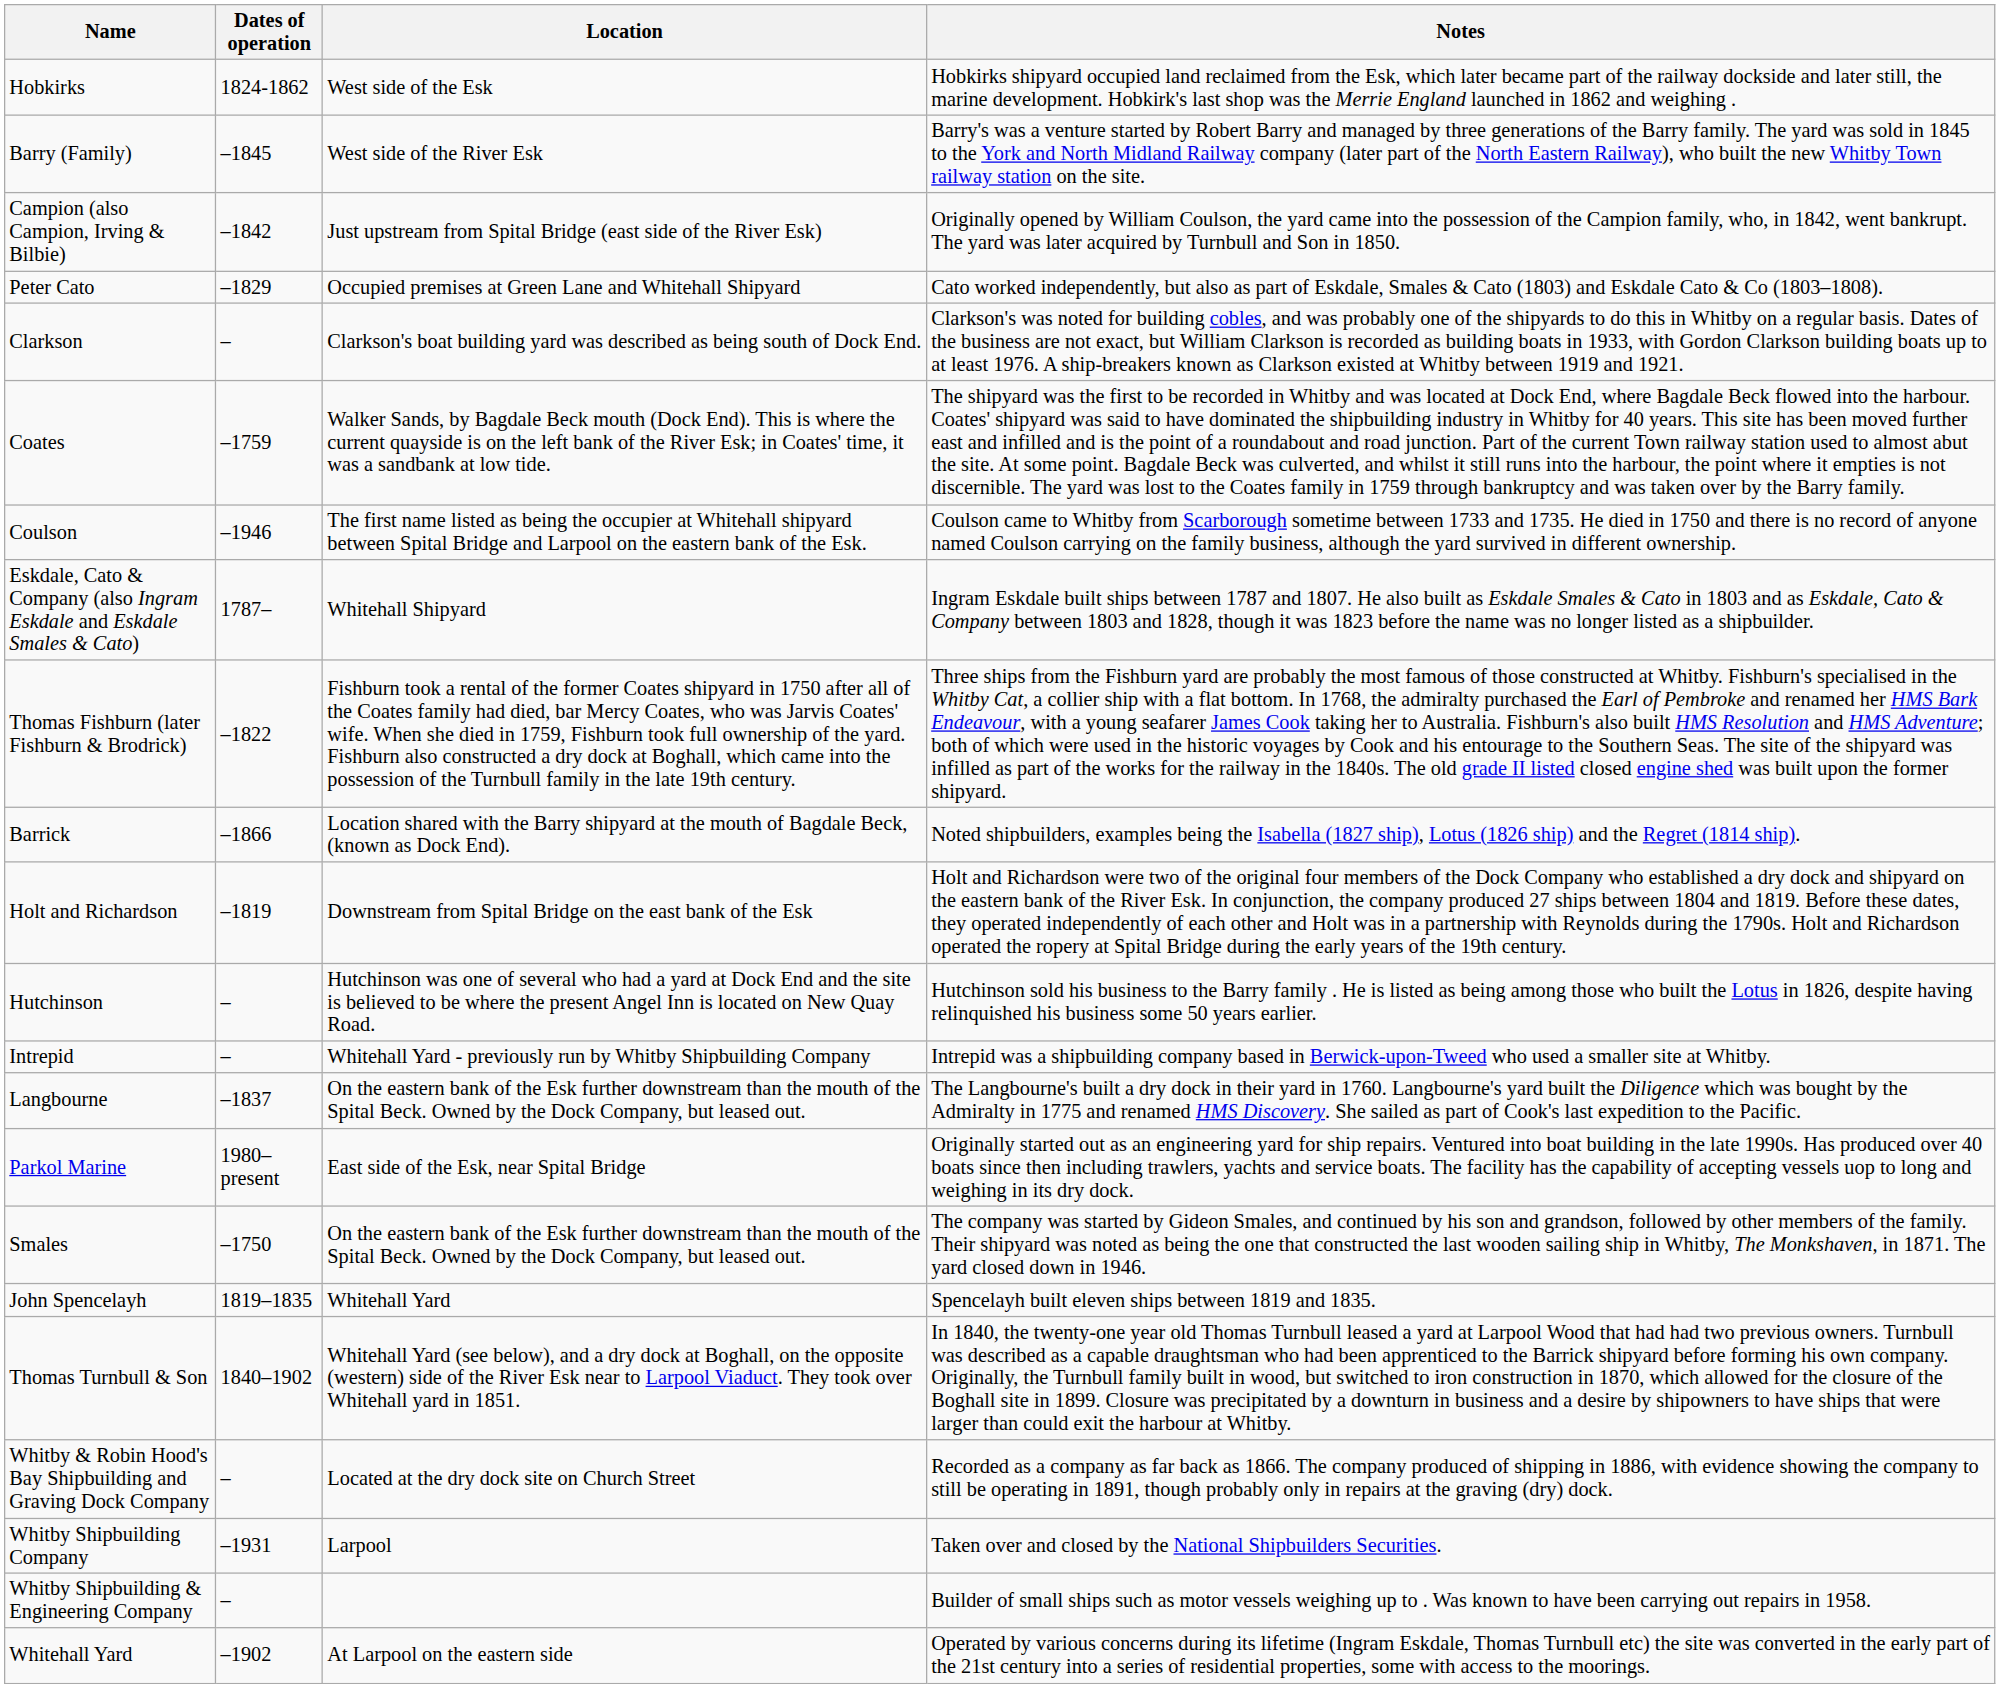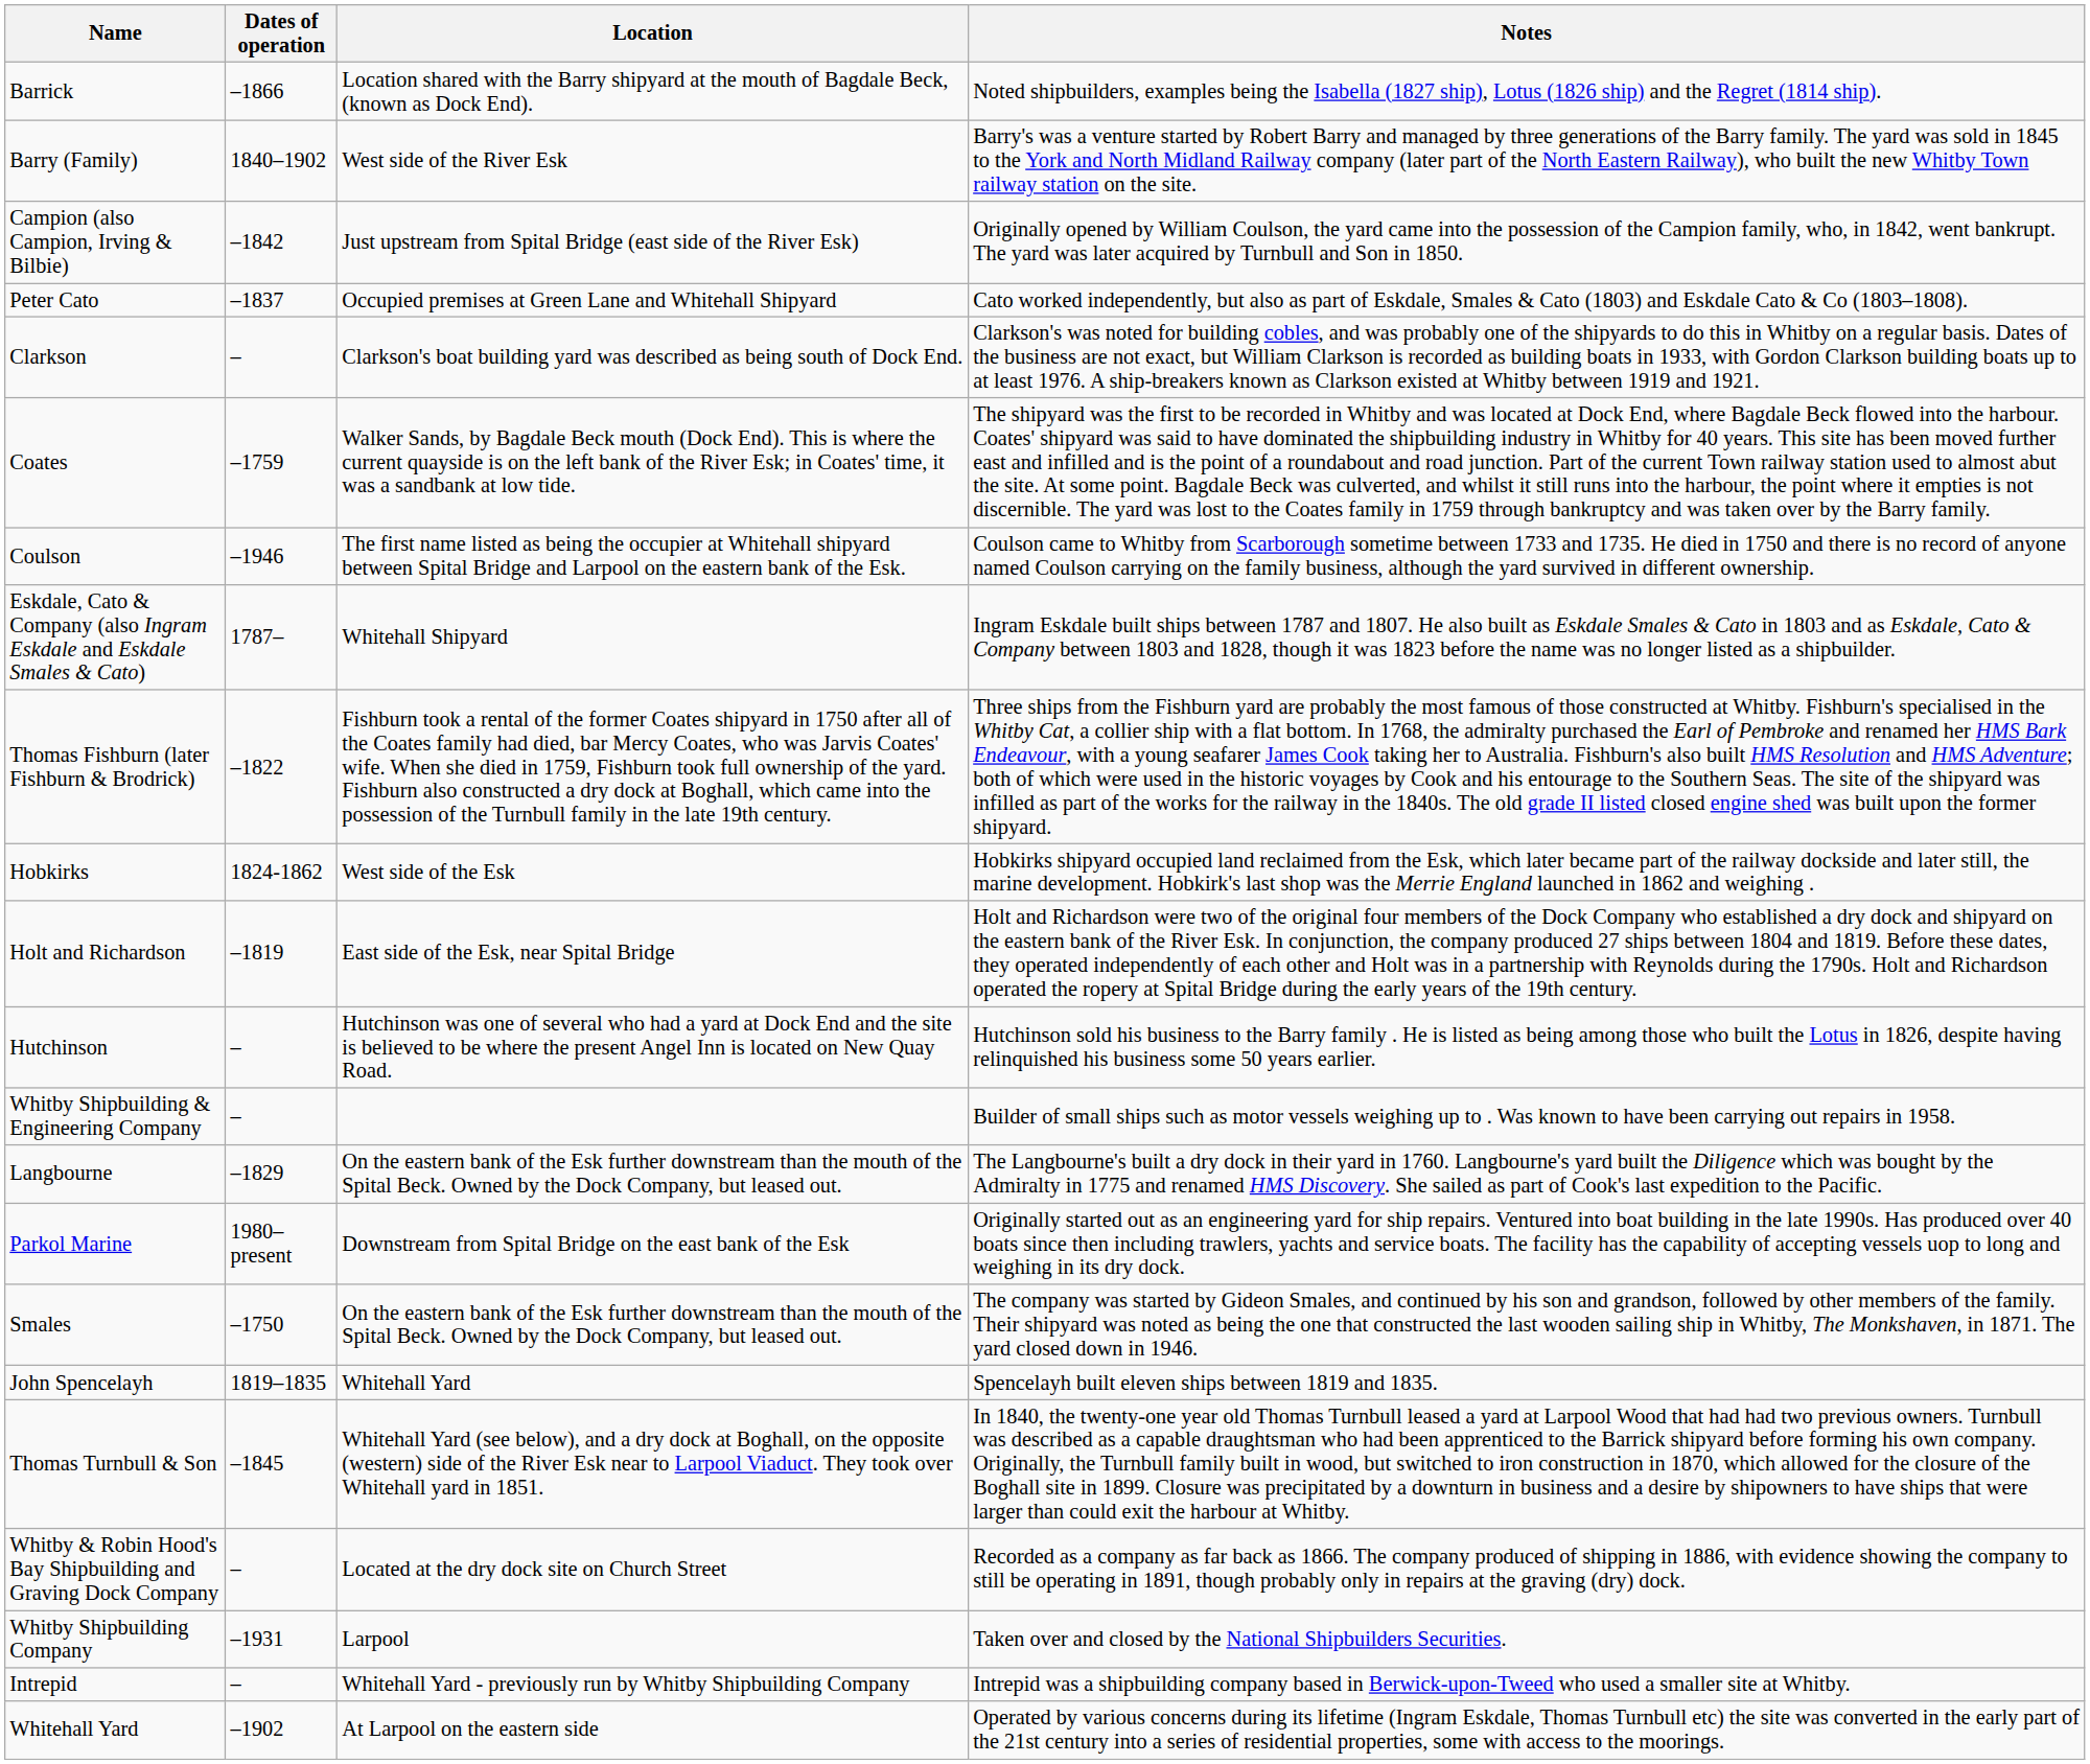 <table class="wikitable">
 <tr>
 <th>Name</th>
 <th>Dates of operation</th>
 <th>Location</th>
 <th>Notes</th>
 </tr>
 <tr>
-<td>Hobkirks</td>
-<td>1824-1862</td>
-<td>West side of the Esk</td>
-<td>Hobkirks shipyard occupied land reclaimed from the Esk, which later became part of the railway dockside and later still, the marine development. Hobkirk's last shop was the <em>Merrie England</em> launched in 1862 and weighing .</td>
+<td>Barrick</td>
+<td>–1866</td>
+<td>Location shared with the Barry shipyard at the mouth of Bagdale Beck, (known as Dock End).</td>
+<td>Noted shipbuilders, examples being the <a href='#'>Isabella (1827 ship)</a>, <a href='#'>Lotus (1826 ship)</a> and the <a href='#'>Regret (1814 ship)</a>.</td>
 </tr>
 <tr>
 <td>Barry (Family)</td>
-<td>–1845</td>
+<td>1840–1902</td>
 <td>West side of the River Esk</td>
 <td>Barry's was a venture started by Robert Barry and managed by three generations of the Barry family. The yard was sold in 1845 to the <a href='#'>York and North Midland Railway</a> company (later part of the <a href='#'>North Eastern Railway</a>), who built the new <a href='#'>Whitby Town railway station</a> on the site.</td>
 </tr>
 <tr>
 <td>Campion (also Campion, Irving & Bilbie)</td>
 <td>–1842</td>
 <td>Just upstream from Spital Bridge (east side of the River Esk)</td>
 <td>Originally opened by William Coulson, the yard came into the possession of the Campion family, who, in 1842, went bankrupt. The yard was later acquired by Turnbull and Son in 1850.</td>
 </tr>
 <tr>
 <td>Peter Cato</td>
-<td>–1829</td>
+<td>–1837</td>
 <td>Occupied premises at Green Lane and Whitehall Shipyard</td>
 <td>Cato worked independently, but also as part of Eskdale, Smales & Cato (1803) and Eskdale Cato & Co (1803–1808).</td>
 </tr>
 <tr>
 <td>Clarkson</td>
 <td>–</td>
 <td>Clarkson's boat building yard was described as being  south of Dock End.</td>
 <td>Clarkson's was noted for building <a href='#'>cobles</a>, and was probably one of the shipyards to do this in Whitby on a regular basis. Dates of the business are not exact, but William Clarkson is recorded as building boats in 1933, with Gordon Clarkson building boats up to at least 1976. A ship-breakers known as Clarkson existed at Whitby between 1919 and 1921.</td>
 </tr>
 <tr>
 <td>Coates</td>
 <td>–1759</td>
 <td>Walker Sands, by Bagdale Beck mouth (Dock End). This is where the current quayside is on the left bank of the River Esk; in Coates' time, it was a sandbank at low tide.</td>
 <td>The shipyard was the first to be recorded in Whitby and was located at Dock End, where Bagdale Beck flowed into the harbour. Coates' shipyard was said to have dominated the shipbuilding industry in Whitby for 40 years. This site has been moved further east and infilled and is the point of a roundabout and road junction. Part of the current  Town railway station used to almost abut the site. At some point. Bagdale Beck was culverted, and whilst it still runs into the harbour, the point where it empties is not discernible. The yard was lost to the Coates family in 1759 through bankruptcy and was taken over by the Barry family.</td>
 </tr>
 <tr>
 <td>Coulson</td>
 <td>–1946</td>
 <td>The first name listed as being the occupier at Whitehall shipyard between Spital Bridge and Larpool on the eastern bank of the Esk.</td>
 <td>Coulson came to Whitby from <a href='#'>Scarborough</a> sometime between 1733 and 1735. He died in 1750 and there is no record of anyone named Coulson carrying on the family business, although the yard survived in different ownership.</td>
 </tr>
 <tr>
 <td>Eskdale, Cato & Company (also <em>Ingram Eskdale</em> and <em>Eskdale Smales & Cato</em>)</td>
 <td>1787–</td>
 <td>Whitehall Shipyard</td>
 <td>Ingram Eskdale built ships between 1787 and 1807. He also built as <em>Eskdale Smales & Cato</em> in 1803 and as <em>Eskdale, Cato & Company</em> between 1803 and 1828, though it was 1823 before the name was no longer listed as a shipbuilder.</td>
 </tr>
 <tr>
 <td>Thomas Fishburn (later Fishburn & Brodrick)</td>
 <td>–1822</td>
 <td>Fishburn took a rental of the former Coates shipyard in 1750 after all of the Coates family had died, bar Mercy Coates, who was Jarvis Coates' wife. When she died in 1759, Fishburn took full ownership of the yard. Fishburn also constructed a dry dock at Boghall, which came into the possession of the Turnbull family in the late 19th century.</td>
 <td>Three ships from the Fishburn yard are probably the most famous of those constructed at Whitby. Fishburn's specialised in the <em>Whitby Cat</em>, a collier ship with a flat bottom. In 1768, the admiralty purchased the <em>Earl of Pembroke</em> and renamed her <em><a href='#'>HMS Bark Endeavour</a></em>, with a young seafarer <a href='#'>James Cook</a> taking her to Australia. Fishburn's also built <em><a href='#'>HMS Resolution</a></em> and <em><a href='#'>HMS Adventure</a></em>; both of which were used in the historic voyages by Cook and his entourage to the Southern Seas. The site of the shipyard was infilled as part of the works for the railway in the 1840s. The old <a href='#'>grade II listed</a> closed <a href='#'>engine shed</a> was built upon the former shipyard.</td>
 </tr>
 <tr>
-<td>Barrick</td>
-<td>–1866</td>
-<td>Location shared with the Barry shipyard at the mouth of Bagdale Beck, (known as Dock End).</td>
-<td>Noted shipbuilders, examples being the <a href='#'>Isabella (1827 ship)</a>, <a href='#'>Lotus (1826 ship)</a> and the <a href='#'>Regret (1814 ship)</a>.</td>
+<td>Hobkirks</td>
+<td>1824-1862</td>
+<td>West side of the Esk</td>
+<td>Hobkirks shipyard occupied land reclaimed from the Esk, which later became part of the railway dockside and later still, the marine development. Hobkirk's last shop was the <em>Merrie England</em> launched in 1862 and weighing .</td>
 </tr>
 <tr>
 <td>Holt and Richardson</td>
 <td>–1819</td>
-<td>Downstream from Spital Bridge on the east bank of the Esk</td>
+<td>East side of the Esk, near Spital Bridge</td>
 <td>Holt and Richardson were two of the original four members of the Dock Company who established a dry dock and shipyard on the eastern bank of the River Esk. In conjunction, the company produced 27 ships between 1804 and 1819. Before these dates, they operated independently of each other and Holt was in a partnership with Reynolds during the 1790s. Holt and Richardson operated the ropery at Spital Bridge during the early years of the 19th century.</td>
 </tr>
 <tr>
 <td>Hutchinson</td>
 <td>–</td>
 <td>Hutchinson was one of several who had a yard at Dock End and the site is believed to be where the present Angel Inn is located on New Quay Road.</td>
 <td>Hutchinson sold his business to the Barry family . He is listed as being among those who built the <a href='#'>Lotus</a> in 1826, despite having relinquished his business some 50 years earlier.</td>
 </tr>
 <tr>
-<td>Intrepid</td>
+<td>Whitby Shipbuilding & Engineering Company</td>
 <td>–</td>
-<td>Whitehall Yard - previously run by Whitby Shipbuilding Company</td>
-<td>Intrepid was a shipbuilding company based in <a href='#'>Berwick-upon-Tweed</a> who used a smaller site at Whitby.</td>
+<td></td>
+<td>Builder of small ships such as motor vessels weighing up to . Was known to have been carrying out repairs in 1958.</td>
 </tr>
 <tr>
 <td>Langbourne</td>
-<td>–1837</td>
+<td>–1829</td>
 <td>On the eastern bank of the Esk further downstream than the mouth of the Spital Beck. Owned by the Dock Company, but leased out.</td>
 <td>The Langbourne's built a dry dock in their yard in 1760. Langbourne's yard built the <em>Diligence</em> which was bought by the Admiralty in 1775 and renamed <em><a href='#'>HMS Discovery</a></em>. She sailed as part of Cook's last expedition to the Pacific.</td>
 </tr>
 <tr>
 <td><a href='#'>Parkol Marine</a></td>
 <td>1980–present</td>
-<td>East side of the Esk, near Spital Bridge</td>
+<td>Downstream from Spital Bridge on the east bank of the Esk</td>
 <td>Originally started out as an engineering yard for ship repairs. Ventured into boat building in the late 1990s. Has produced over 40 boats since then including trawlers, yachts and service boats. The facility has the capability of accepting vessels uop to  long and weighing  in its dry dock.</td>
 </tr>
 <tr>
 <td>Smales</td>
 <td>–1750</td>
 <td>On the eastern bank of the Esk further downstream than the mouth of the Spital Beck. Owned by the Dock Company, but leased out.</td>
 <td>The company was started by Gideon Smales, and continued by his son and grandson, followed by other members of the family. Their shipyard was noted as being the one that constructed the last wooden sailing ship in Whitby, <em>The Monkshaven</em>, in 1871. The yard closed down in 1946.</td>
 </tr>
 <tr>
 <td>John Spencelayh</td>
 <td>1819–1835</td>
 <td>Whitehall Yard</td>
 <td>Spencelayh built eleven ships between 1819 and 1835.</td>
 </tr>
 <tr>
 <td>Thomas Turnbull & Son</td>
-<td>1840–1902</td>
+<td>–1845</td>
 <td>Whitehall Yard (see below), and a dry dock at Boghall, on the opposite (western) side of the River Esk near to <a href='#'>Larpool Viaduct</a>. They took over Whitehall yard in 1851.</td>
 <td>In 1840, the twenty-one year old Thomas Turnbull leased a yard at Larpool Wood that had had two previous owners. Turnbull was described as a capable draughtsman who had been apprenticed to the Barrick shipyard before forming his own company. Originally, the Turnbull family built in wood, but switched to iron construction in 1870, which allowed for the closure of the Boghall site in 1899. Closure was precipitated by a downturn in business and a desire by shipowners to have ships that were larger than could exit the harbour at Whitby.</td>
 </tr>
 <tr>
 <td>Whitby & Robin Hood's Bay Shipbuilding and Graving Dock Company</td>
 <td>–</td>
 <td>Located at the dry dock site on Church Street</td>
 <td>Recorded as a company as far back as 1866. The company produced  of shipping in 1886, with evidence showing the company to still be operating in 1891, though probably only in repairs at the graving (dry) dock.</td>
 </tr>
 <tr>
 <td>Whitby Shipbuilding Company</td>
 <td>–1931</td>
 <td>Larpool</td>
 <td>Taken over and closed by the <a href='#'>National Shipbuilders Securities</a>.</td>
 </tr>
 <tr>
-<td>Whitby Shipbuilding & Engineering Company</td>
+<td>Intrepid</td>
 <td>–</td>
-<td></td>
-<td>Builder of small ships such as motor vessels weighing up to . Was known to have been carrying out repairs in 1958.</td>
+<td>Whitehall Yard - previously run by Whitby Shipbuilding Company</td>
+<td>Intrepid was a shipbuilding company based in <a href='#'>Berwick-upon-Tweed</a> who used a smaller site at Whitby.</td>
 </tr>
 <tr>
 <td>Whitehall Yard</td>
 <td>–1902</td>
 <td>At Larpool on the eastern side</td>
 <td>Operated by various concerns during its lifetime (Ingram Eskdale, Thomas Turnbull etc) the site was converted in the early part of the 21st century into a series of residential properties, some with access to the moorings.</td>
 </tr>
 </table>
